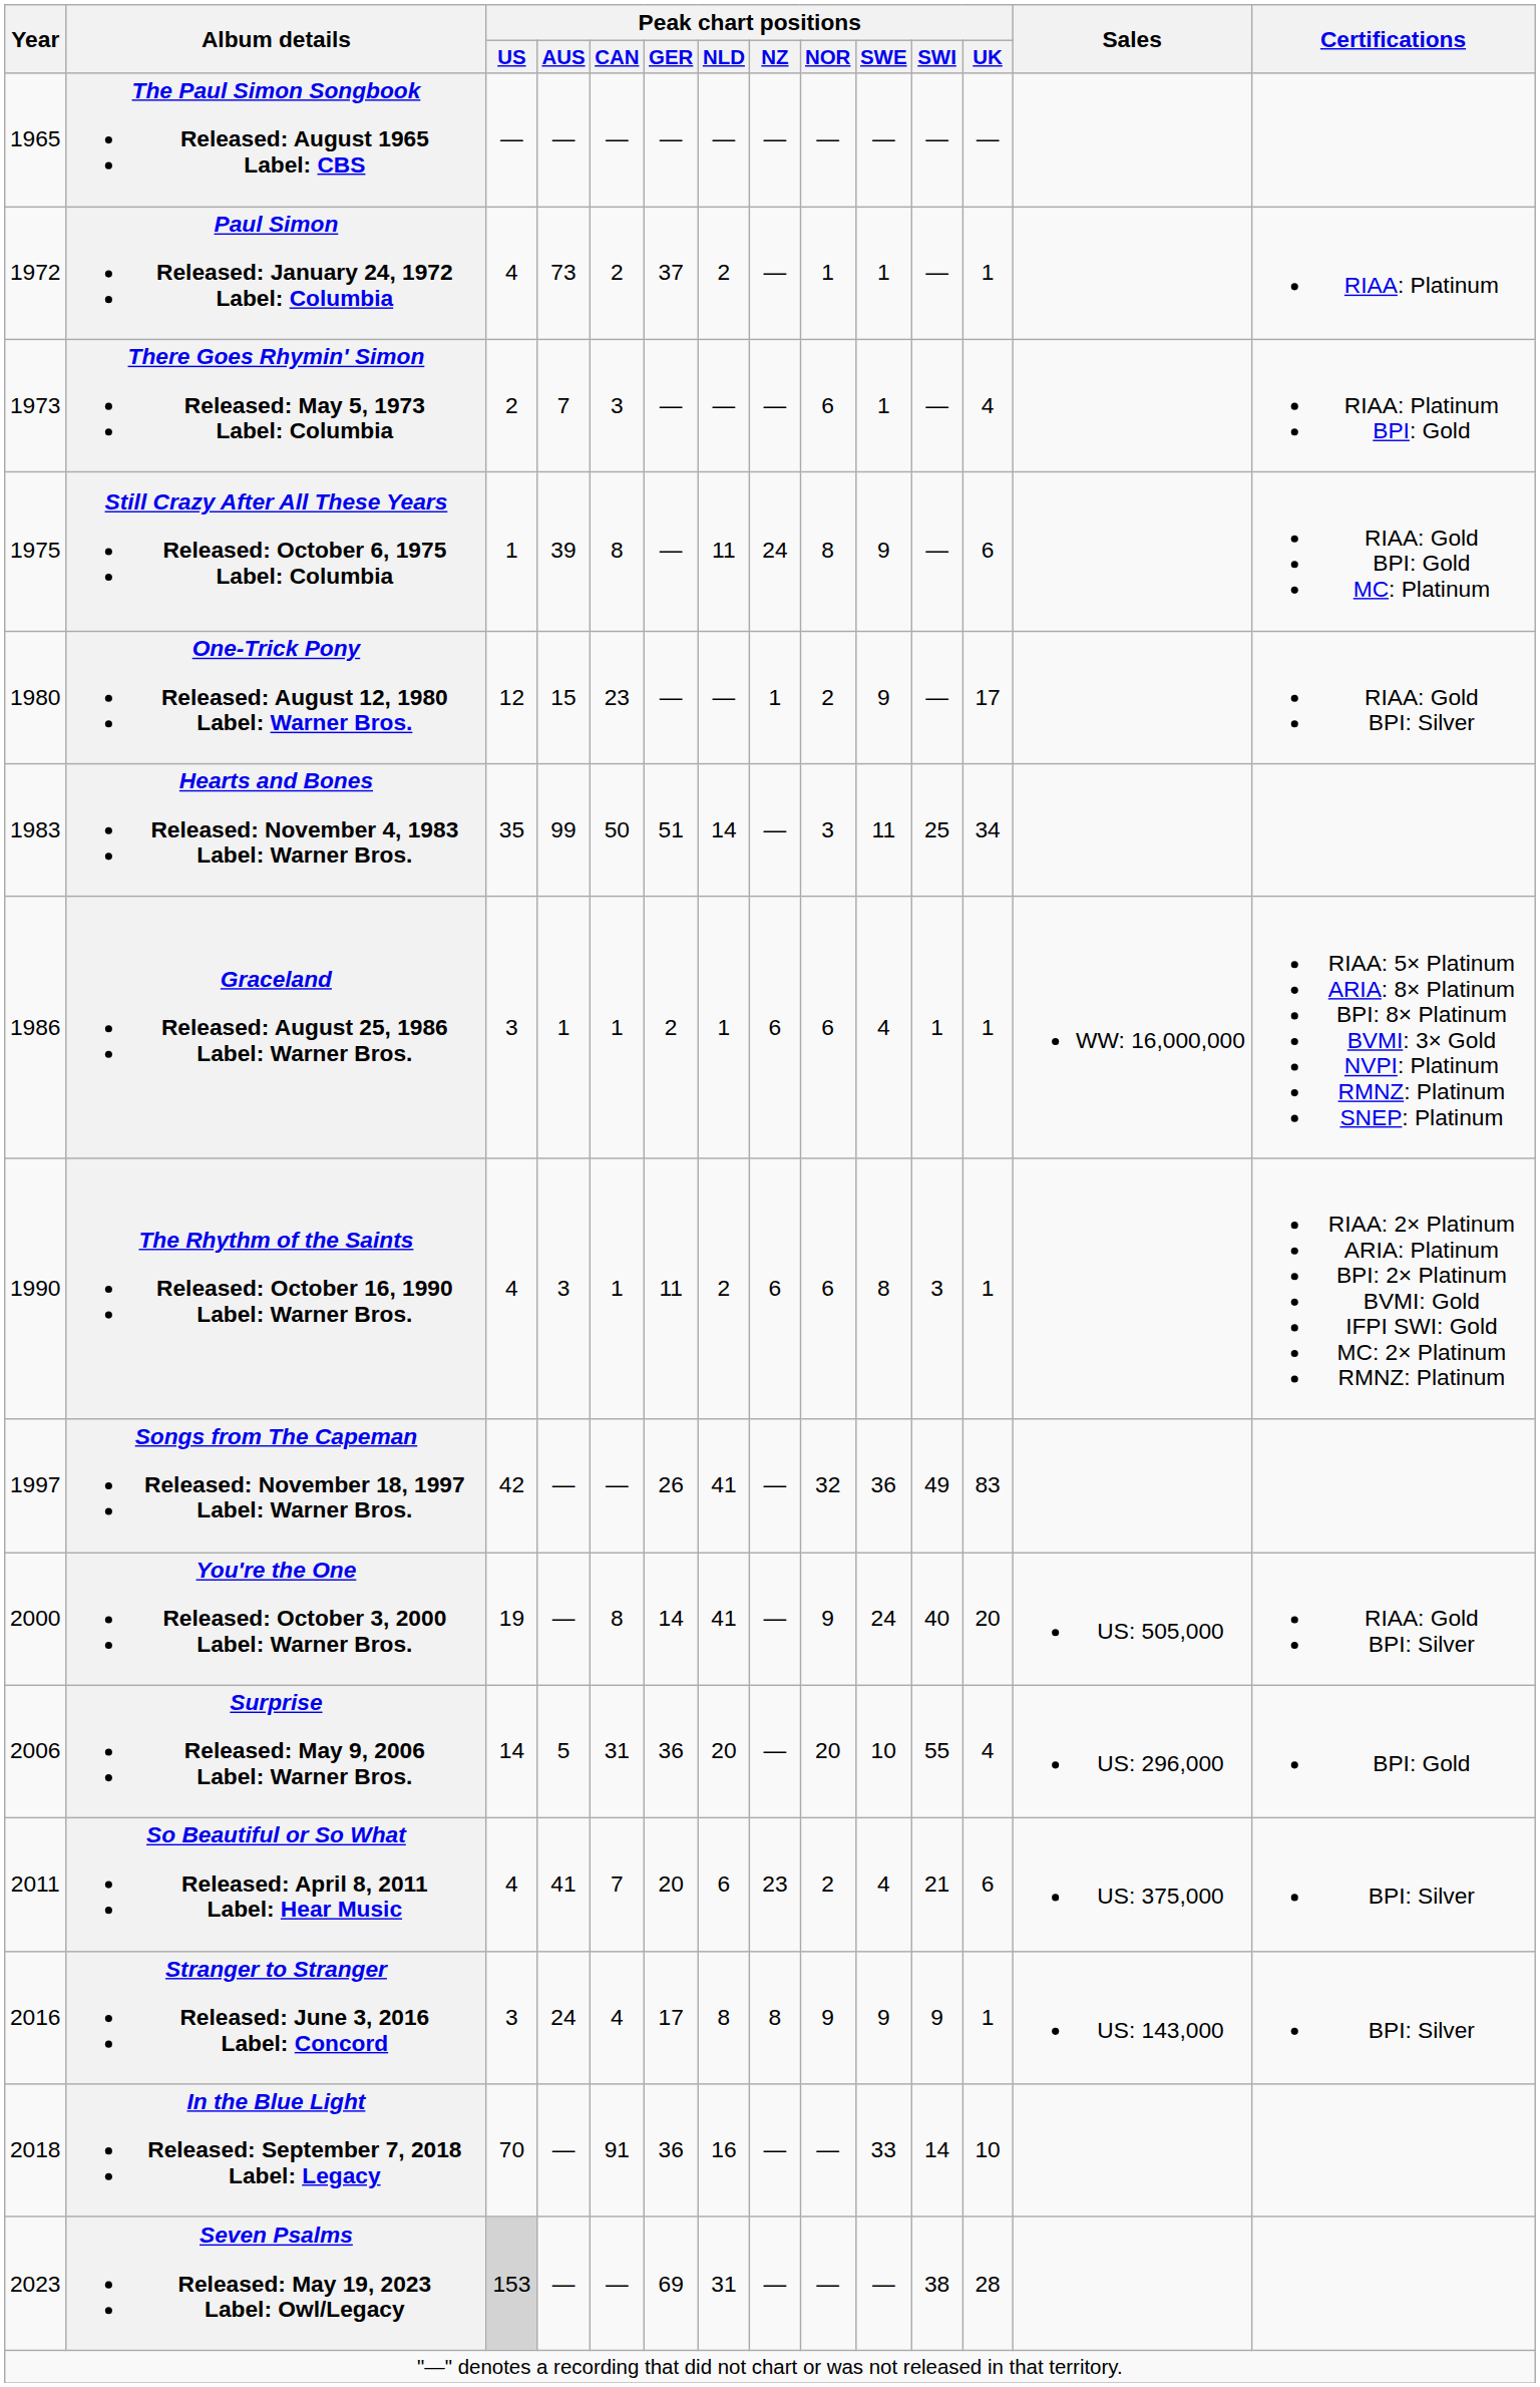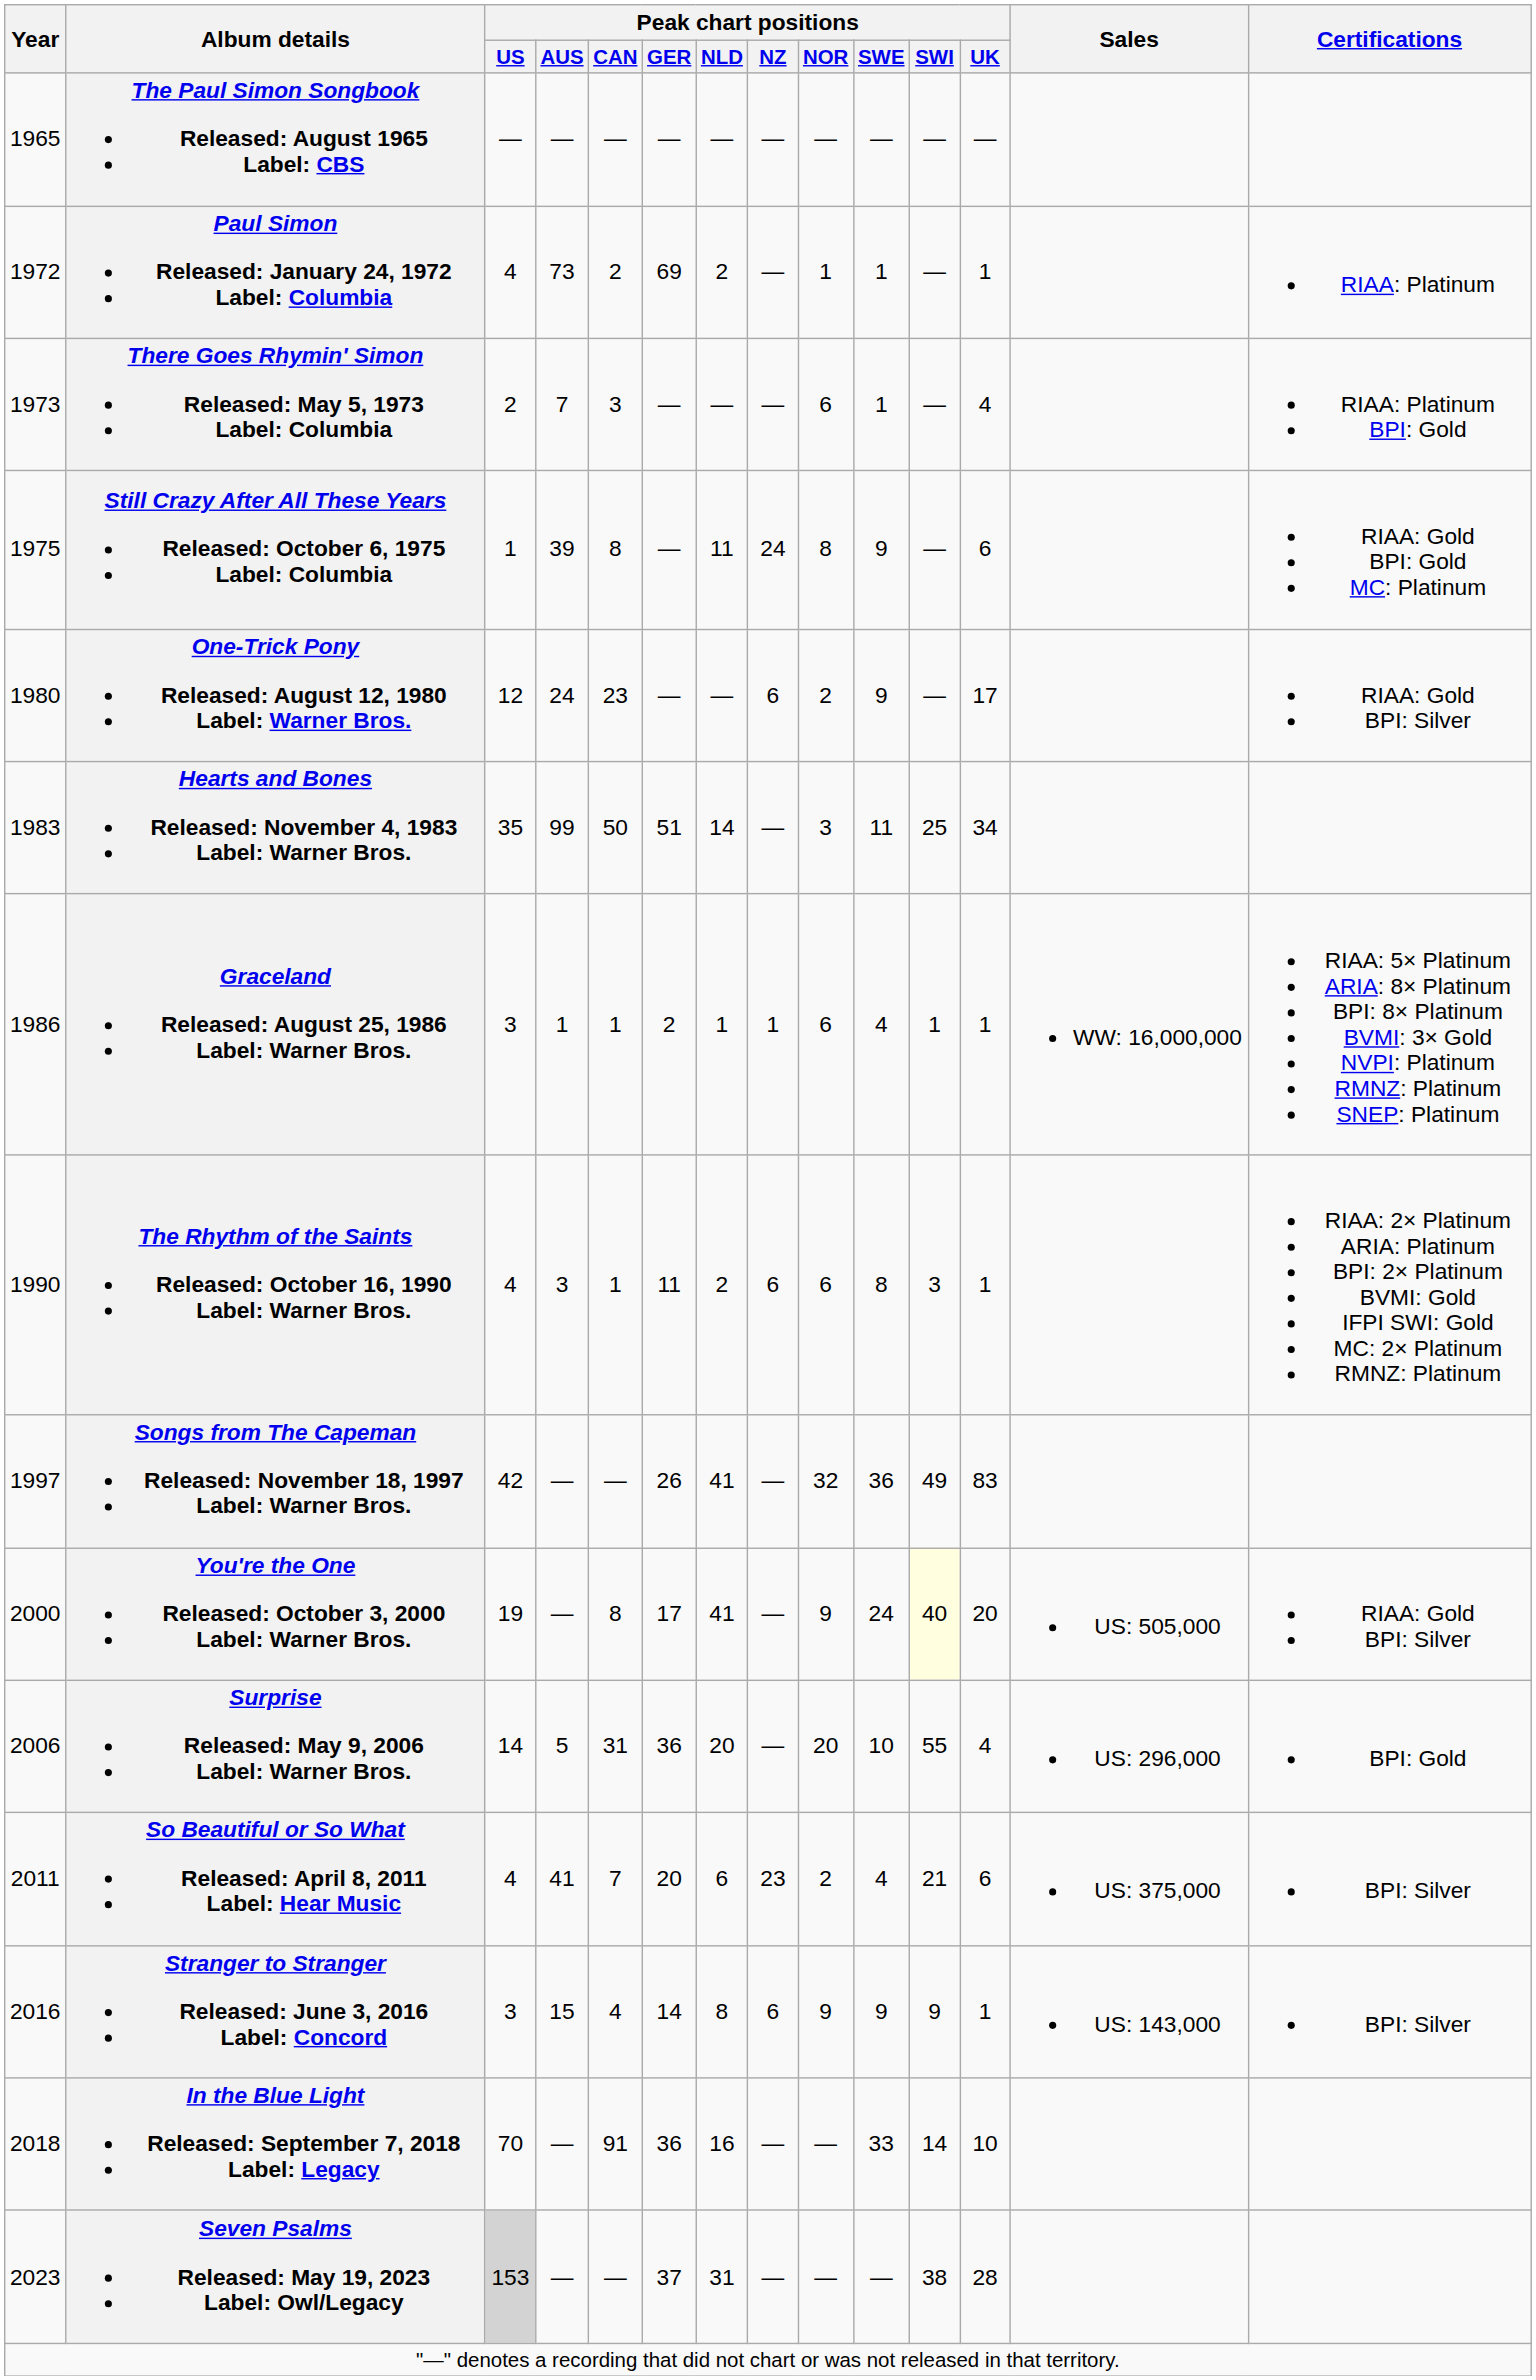 <table class="wikitable plainrowheaders" style="text-align:center;" border="1">
 <tr>
 <th scope="col" rowspan="2">Year</th>
 <th scope="col" rowspan="2" style="width:18em;">Album details</th>
 <th colspan="10" scope="col">Peak chart positions</th>
 <th scope="col" rowspan="2" style="width:10em;">Sales</th>
 <th scope="col" rowspan="2" style="width:12em;"><a href='#'>Certifications</a></th>
 </tr>
 <tr>
 <th scope="col" style="width:2em;font-size:90%;"><a href='#'>US</a><br></th>
 <th scope="col" style="width:2em;font-size:90%;"><a href='#'>AUS</a><br></th>
 <th scope="col" style="width:2em;font-size:90%;"><a href='#'>CAN</a><br></th>
 <th scope="col" style="width:2em;font-size:90%;"><a href='#'>GER</a><br></th>
 <th scope="col" style="width:2em;font-size:90%;"><a href='#'>NLD</a><br></th>
 <th scope="col" style="width:2em;font-size:90%;"><a href='#'>NZ</a><br></th>
 <th scope="col" style="width:2em;font-size:90%;"><a href='#'>NOR</a><br></th>
 <th scope="col" style="width:2em;font-size:90%;"><a href='#'>SWE</a><br></th>
 <th scope="col" style="width:2em;font-size:90%;"><a href='#'>SWI</a><br></th>
 <th scope="col" style="width:2em;font-size:90%;"><a href='#'>UK</a><br></th>
 </tr>
 <tr>
 <td align="center">1965</td>
 <th scope="row"><em><a href='#'>The Paul Simon Songbook</a></em><br><ul><li>Released: August 1965</li><li>Label: <a href='#'>CBS</a></li></ul></th>
 <td>—</td>
 <td>—</td>
 <td>—</td>
 <td>—</td>
 <td>—</td>
 <td>—</td>
 <td>—</td>
 <td>—</td>
 <td>—</td>
 <td>—</td>
 <td></td>
 <td></td>
 </tr>
 <tr>
 <td align="center">1972</td>
 <th scope="row"><em><a href='#'>Paul Simon</a></em><br><ul><li>Released: January 24, 1972</li><li>Label: <a href='#'>Columbia</a></li></ul></th>
 <td>4</td>
 <td>73</td>
 <td>2</td>
-<td>37</td>
+<td>69</td>
 <td>2</td>
 <td>—</td>
 <td>1</td>
 <td>1</td>
 <td>—</td>
 <td>1</td>
 <td></td>
 <td><br><ul><li><a href='#'>RIAA</a>: Platinum</li></ul></td>
 </tr>
 <tr>
 <td align="center">1973</td>
 <th scope="row"><em><a href='#'>There Goes Rhymin' Simon</a></em><br><ul><li>Released: May 5, 1973</li><li>Label: Columbia</li></ul></th>
 <td>2</td>
 <td>7</td>
 <td>3</td>
 <td>—</td>
 <td>—</td>
 <td>—</td>
 <td>6</td>
 <td>1</td>
 <td>—</td>
 <td>4</td>
 <td></td>
 <td><br><ul><li>RIAA: Platinum</li><li><a href='#'>BPI</a>: Gold</li></ul></td>
 </tr>
 <tr>
 <td align="center">1975</td>
 <th scope="row"><em><a href='#'>Still Crazy After All These Years</a></em><br><ul><li>Released: October 6, 1975</li><li>Label: Columbia</li></ul></th>
 <td>1</td>
 <td>39</td>
 <td>8</td>
 <td>—</td>
 <td>11</td>
 <td>24</td>
 <td>8</td>
 <td>9</td>
 <td>—</td>
 <td>6</td>
 <td></td>
 <td><br><ul><li>RIAA: Gold</li><li>BPI: Gold</li><li><a href='#'>MC</a>: Platinum</li></ul></td>
 </tr>
 <tr>
 <td align="center">1980</td>
 <th scope="row"><a href='#'><em>One-Trick Pony</em></a><br><ul><li>Released: August 12, 1980</li><li>Label: <a href='#'>Warner Bros.</a></li></ul></th>
 <td>12</td>
-<td>15</td>
+<td>24</td>
 <td>23</td>
 <td>—</td>
 <td>—</td>
-<td>1</td>
+<td>6</td>
 <td>2</td>
 <td>9</td>
 <td>—</td>
 <td>17</td>
 <td></td>
 <td><br><ul><li>RIAA: Gold</li><li>BPI: Silver</li></ul></td>
 </tr>
 <tr>
 <td align="center">1983</td>
 <th scope="row"><em><a href='#'>Hearts and Bones</a></em><br><ul><li>Released: November 4, 1983</li><li>Label: Warner Bros.</li></ul></th>
 <td>35</td>
 <td>99</td>
 <td>50</td>
 <td>51</td>
 <td>14</td>
 <td>—</td>
 <td>3</td>
 <td>11</td>
 <td>25</td>
 <td>34</td>
 <td></td>
 <td></td>
 </tr>
 <tr>
 <td align="center">1986</td>
 <th scope="row"><em><a href='#'>Graceland</a></em><br><ul><li>Released: August 25, 1986</li><li>Label: Warner Bros.</li></ul></th>
 <td>3</td>
 <td>1</td>
 <td>1</td>
 <td>2</td>
 <td>1</td>
-<td>6</td>
+<td>1</td>
 <td>6</td>
 <td>4</td>
 <td>1</td>
 <td>1</td>
 <td><br><ul><li>WW: 16,000,000</li></ul></td>
 <td><br><ul><li>RIAA: 5× Platinum</li><li><a href='#'>ARIA</a>: 8× Platinum</li><li>BPI: 8× Platinum</li><li><a href='#'>BVMI</a>: 3× Gold</li><li><a href='#'>NVPI</a>: Platinum</li><li><a href='#'>RMNZ</a>: Platinum</li><li><a href='#'>SNEP</a>: Platinum</li></ul></td>
 </tr>
 <tr>
 <td align="center">1990</td>
 <th scope="row"><em><a href='#'>The Rhythm of the Saints</a></em><br><ul><li>Released: October 16, 1990</li><li>Label: Warner Bros.</li></ul></th>
 <td>4</td>
 <td>3</td>
 <td>1</td>
 <td>11</td>
 <td>2</td>
 <td>6</td>
 <td>6</td>
 <td>8</td>
 <td>3</td>
 <td>1</td>
 <td></td>
 <td><br><ul><li>RIAA: 2× Platinum</li><li>ARIA: Platinum</li><li>BPI: 2× Platinum</li><li>BVMI: Gold</li><li>IFPI SWI: Gold</li><li>MC: 2× Platinum</li><li>RMNZ: Platinum</li></ul></td>
 </tr>
 <tr>
 <td align="center">1997</td>
 <th scope="row"><em><a href='#'>Songs from The Capeman</a></em><br><ul><li>Released: November 18, 1997</li><li>Label: Warner Bros.</li></ul></th>
 <td>42</td>
 <td>—</td>
 <td>—</td>
 <td>26</td>
 <td>41</td>
 <td>—</td>
 <td>32</td>
 <td>36</td>
 <td>49</td>
 <td>83</td>
 <td></td>
 <td></td>
 </tr>
 <tr>
 <td align="center">2000</td>
 <th scope="row"><em><a href='#'>You're the One</a></em><br><ul><li>Released: October 3, 2000</li><li>Label: Warner Bros.</li></ul></th>
 <td>19</td>
 <td>—</td>
 <td>8</td>
-<td>14</td>
+<td>17</td>
 <td>41</td>
 <td>—</td>
 <td>9</td>
 <td>24</td>
-<td>40</td>
+<td style="background: lightyellow;">40</td>
 <td>20</td>
 <td><br><ul><li>US: 505,000</li></ul></td>
 <td><br><ul><li>RIAA: Gold</li><li>BPI: Silver</li></ul></td>
 </tr>
 <tr>
 <td align="center">2006</td>
 <th scope="row"><em><a href='#'>Surprise</a></em><br><ul><li>Released: May 9, 2006</li><li>Label: Warner Bros.</li></ul></th>
 <td>14</td>
 <td>5</td>
 <td>31</td>
 <td>36</td>
 <td>20</td>
 <td>—</td>
 <td>20</td>
 <td>10</td>
 <td>55</td>
 <td>4</td>
 <td><br><ul><li>US: 296,000</li></ul></td>
 <td><br><ul><li>BPI: Gold</li></ul></td>
 </tr>
 <tr>
 <td align="center">2011</td>
 <th scope="row"><em><a href='#'>So Beautiful or So What</a></em><br><ul><li>Released: April 8, 2011</li><li>Label: <a href='#'>Hear Music</a></li></ul></th>
 <td>4</td>
 <td>41</td>
 <td>7</td>
 <td>20</td>
 <td>6</td>
 <td>23</td>
 <td>2</td>
 <td>4</td>
 <td>21</td>
 <td>6</td>
 <td><br><ul><li>US: 375,000</li></ul></td>
 <td><br><ul><li>BPI: Silver</li></ul></td>
 </tr>
 <tr>
 <td align="center">2016</td>
 <th scope="row"><em><a href='#'>Stranger to Stranger</a></em><br><ul><li>Released: June 3, 2016</li><li>Label: <a href='#'>Concord</a></li></ul></th>
 <td>3</td>
-<td>24</td>
+<td>15</td>
 <td>4</td>
-<td>17</td>
+<td>14</td>
 <td>8</td>
-<td>8</td>
+<td>6</td>
 <td>9</td>
 <td>9</td>
 <td>9</td>
 <td>1</td>
 <td><br><ul><li>US: 143,000</li></ul></td>
 <td><br><ul><li>BPI: Silver</li></ul></td>
 </tr>
 <tr>
 <td align="center">2018</td>
 <th scope="row"><em><a href='#'>In the Blue Light</a></em><br><ul><li>Released: September 7, 2018</li><li>Label: <a href='#'>Legacy</a></li></ul></th>
 <td>70</td>
 <td>—</td>
 <td>91</td>
 <td>36</td>
 <td>16</td>
 <td>—</td>
 <td>—</td>
 <td>33</td>
 <td>14</td>
 <td>10</td>
 <td></td>
 <td></td>
 </tr>
 <tr>
 <td align="center">2023</td>
 <th scope="row"><em><a href='#'>Seven Psalms</a></em><br><ul><li>Released: May 19, 2023</li><li>Label: Owl/Legacy</li></ul></th>
 <td style="background: lightgrey;">153</td>
 <td>—</td>
 <td>—</td>
-<td>69</td>
+<td>37</td>
 <td>31</td>
 <td>—</td>
 <td>—</td>
 <td>—</td>
 <td>38</td>
 <td>28</td>
 <td></td>
 <td></td>
 </tr>
 <tr>
 <td colspan="18" style="font-size:90%">"—" denotes a recording that did not chart or was not released in that territory.</td>
 </tr>
 </table>
